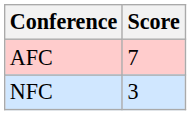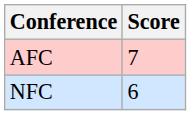 <table class="wikitable">
 <tr>
 <th>Conference</th>
 <th>Score</th>
 </tr>
 <tr>
 <td style="background:#FFCCCC">AFC</td>
 <td style="background:#FFCCCC">7</td>
 </tr>
 <tr>
 <td style="background:#D0E7FF">NFC</td>
-<td style="background:#D0E7FF">3</td>
+<td style="background:#D0E7FF">6</td>
 </tr>
 </table>
